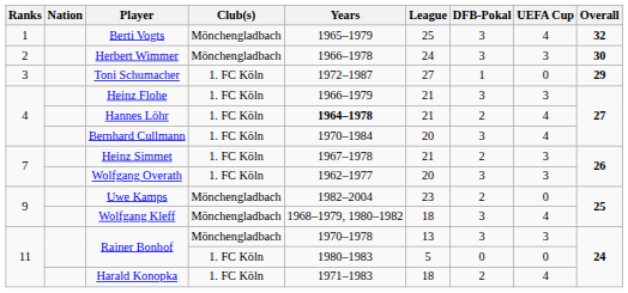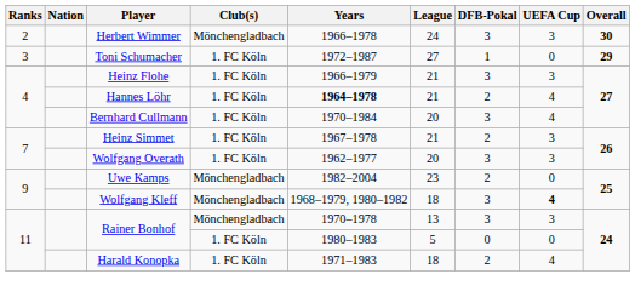 <table class="wikitable sortable" style="text-align:center; margin-left:1em; font-size:85%;">
 <tr>
 <th>Ranks</th>
 <th>Nation</th>
 <th>Player</th>
 <th>Club(s)</th>
 <th>Years</th>
 <th>League</th>
 <th>DFB-Pokal</th>
 <th>UEFA Cup</th>
 <th>Overall</th>
-</tr>
-<tr>
-<td>1</td>
-<td></td>
-<td><a href='#'>Berti Vogts</a></td>
-<td>Mönchengladbach</td>
-<td>1965–1979</td>
-<td>25</td>
-<td>3</td>
-<td>4</td>
-<td><strong>32</strong></td>
 </tr>
 <tr>
 <td>2</td>
 <td></td>
 <td><a href='#'>Herbert Wimmer</a></td>
 <td>Mönchengladbach</td>
 <td>1966–1978</td>
 <td>24</td>
 <td>3</td>
 <td>3</td>
 <td><strong>30</strong></td>
 </tr>
 <tr>
 <td>3</td>
 <td></td>
 <td><a href='#'>Toni Schumacher</a></td>
 <td>1. FC Köln</td>
 <td>1972–1987</td>
 <td>27</td>
 <td>1</td>
 <td>0</td>
 <td><strong>29</strong></td>
 </tr>
 <tr>
 <td rowspan=3>4</td>
 <td></td>
 <td><a href='#'>Heinz Flohe</a></td>
 <td>1. FC Köln</td>
 <td>1966–1979</td>
 <td>21</td>
 <td>3</td>
 <td>3</td>
 <td rowspan=3><strong>27</strong></td>
 </tr>
 <tr>
 <td></td>
 <td><a href='#'>Hannes Löhr</a></td>
 <td>1. FC Köln</td>
 <td><strong>1964–1978</strong></td>
 <td>21</td>
 <td>2</td>
 <td>4</td>
 </tr>
 <tr>
 <td></td>
 <td><a href='#'>Bernhard Cullmann</a></td>
 <td>1. FC Köln</td>
 <td>1970–1984</td>
 <td>20</td>
 <td>3</td>
 <td>4</td>
 </tr>
 <tr>
 <td rowspan=2>7</td>
 <td></td>
 <td><a href='#'>Heinz Simmet</a></td>
 <td>1. FC Köln</td>
 <td>1967–1978</td>
 <td>21</td>
 <td>2</td>
 <td>3</td>
 <td rowspan=2><strong>26</strong></td>
 </tr>
 <tr>
 <td></td>
 <td><a href='#'>Wolfgang Overath</a></td>
 <td>1. FC Köln</td>
 <td>1962–1977</td>
 <td>20</td>
 <td>3</td>
 <td>3</td>
 </tr>
 <tr>
 <td rowspan=2>9</td>
 <td></td>
 <td><a href='#'>Uwe Kamps</a></td>
 <td>Mönchengladbach</td>
 <td>1982–2004</td>
 <td>23</td>
 <td>2</td>
 <td>0</td>
 <td rowspan=2><strong>25</strong></td>
 </tr>
 <tr>
 <td></td>
 <td><a href='#'>Wolfgang Kleff</a></td>
 <td>Mönchengladbach</td>
 <td>1968–1979, 1980–1982</td>
 <td>18</td>
 <td>3</td>
-<td>4</td>
+<td><strong>4</strong></td>
 </tr>
 <tr>
 <td rowspan=3>11</td>
 <td rowspan=2></td>
 <td rowspan=2><a href='#'>Rainer Bonhof</a></td>
 <td>Mönchengladbach</td>
 <td>1970–1978</td>
 <td>13</td>
 <td>3</td>
 <td>3</td>
 <td rowspan=3><strong>24</strong></td>
 </tr>
 <tr>
 <td>1. FC Köln</td>
 <td>1980–1983</td>
 <td>5</td>
 <td>0</td>
 <td>0</td>
 </tr>
 <tr>
 <td></td>
 <td><a href='#'>Harald Konopka</a></td>
 <td>1. FC Köln</td>
 <td>1971–1983</td>
 <td>18</td>
 <td>2</td>
 <td>4</td>
 </tr>
 </table>
